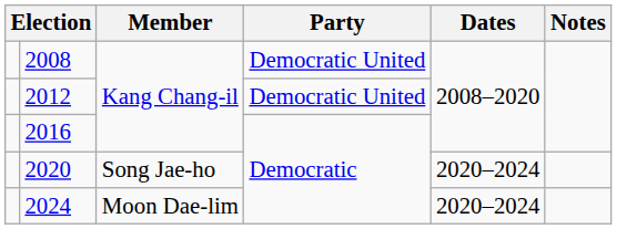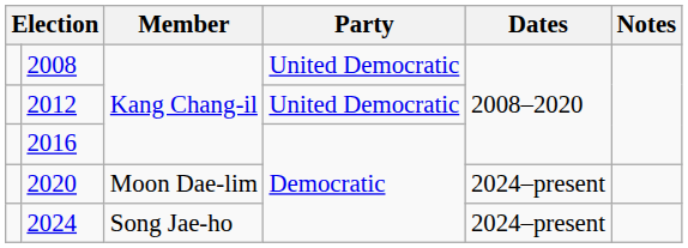 <table class="wikitable">
 <tr>
 <th colspan="2">Election</th>
 <th>Member</th>
 <th>Party</th>
 <th>Dates</th>
 <th>Notes</th>
 </tr>
 <tr>
 <td bgcolor=></td>
 <td><a href='#'>2008</a></td>
 <td rowspan="3"><a href='#'>Kang Chang-il</a></td>
-<td><a href='#'>Democratic United</a></td>
+<td><a href='#'>United Democratic</a></td>
 <td rowspan="3">2008–2020</td>
 <td rowspan="3"></td>
 </tr>
 <tr>
 <td bgcolor=></td>
 <td><a href='#'>2012</a></td>
-<td><a href='#'>Democratic United</a></td>
+<td><a href='#'>United Democratic</a></td>
 </tr>
 <tr>
 <td bgcolor=></td>
 <td><a href='#'>2016</a></td>
 <td rowspan="3"><a href='#'>Democratic</a></td>
 </tr>
 <tr>
 <td bgcolor=></td>
 <td><a href='#'>2020</a></td>
-<td>Song Jae-ho</td>
-<td>2020–2024</td>
+<td>Moon Dae-lim</td>
+<td>2024–present</td>
 <td></td>
 </tr>
 <tr>
 <td bgcolor=></td>
 <td><a href='#'>2024</a></td>
-<td>Moon Dae-lim</td>
-<td>2020–2024</td>
+<td>Song Jae-ho</td>
+<td>2024–present</td>
 <td></td>
 </tr>
 </table>
